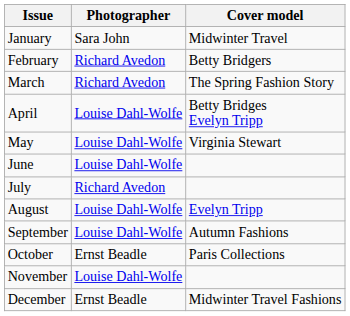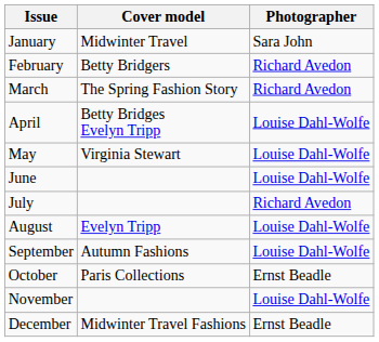 <table class="sortable wikitable">
 <tr>
 <th>Issue</th>
+<th>Cover model</th>
 <th>Photographer</th>
-<th>Cover model</th>
 </tr>
 <tr>
 <td>January</td>
+<td>Midwinter Travel</td>
 <td>Sara John</td>
-<td>Midwinter Travel</td>
 </tr>
 <tr>
 <td>February</td>
+<td>Betty Bridgers</td>
 <td><a href='#'>Richard Avedon</a></td>
-<td>Betty Bridgers</td>
 </tr>
 <tr>
 <td>March</td>
+<td>The Spring Fashion Story</td>
 <td><a href='#'>Richard Avedon</a></td>
-<td>The Spring Fashion Story</td>
 </tr>
 <tr>
 <td>April</td>
+<td>Betty Bridges<br><a href='#'>Evelyn Tripp</a></td>
 <td><a href='#'>Louise Dahl-Wolfe</a></td>
-<td>Betty Bridges<br><a href='#'>Evelyn Tripp</a></td>
 </tr>
 <tr>
 <td>May</td>
+<td>Virginia Stewart</td>
 <td><a href='#'>Louise Dahl-Wolfe</a></td>
-<td>Virginia Stewart</td>
 </tr>
 <tr>
 <td>June</td>
+<td></td>
 <td><a href='#'>Louise Dahl-Wolfe</a></td>
-<td></td>
 </tr>
 <tr>
 <td>July</td>
+<td></td>
 <td><a href='#'>Richard Avedon</a></td>
-<td></td>
 </tr>
 <tr>
 <td>August</td>
+<td><a href='#'>Evelyn Tripp</a></td>
 <td><a href='#'>Louise Dahl-Wolfe</a></td>
-<td><a href='#'>Evelyn Tripp</a></td>
 </tr>
 <tr>
 <td>September</td>
+<td>Autumn Fashions</td>
 <td><a href='#'>Louise Dahl-Wolfe</a></td>
-<td>Autumn Fashions</td>
 </tr>
 <tr>
 <td>October</td>
+<td>Paris Collections</td>
 <td>Ernst Beadle</td>
-<td>Paris Collections</td>
 </tr>
 <tr>
 <td>November</td>
+<td></td>
 <td><a href='#'>Louise Dahl-Wolfe</a></td>
-<td></td>
 </tr>
 <tr>
 <td>December</td>
+<td>Midwinter Travel Fashions</td>
 <td>Ernst Beadle</td>
-<td>Midwinter Travel Fashions</td>
 </tr>
 </table>
